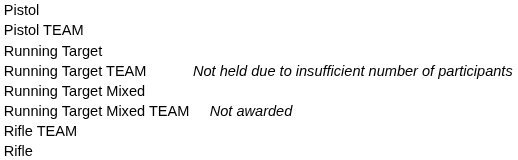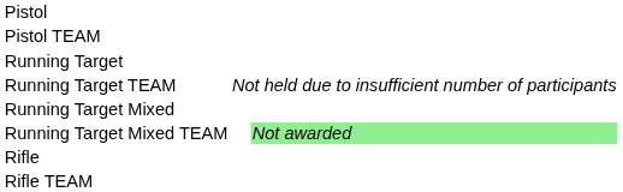 <table>
 <tr>
 <td>Pistol</td>
 <td></td>
 <td></td>
 <td></td>
 </tr>
 <tr>
 <td>Pistol TEAM</td>
 <td></td>
 <td></td>
 <td></td>
 </tr>
 <tr>
 <td>Running Target</td>
 <td></td>
 <td></td>
 <td></td>
 </tr>
 <tr>
 <td>Running Target TEAM</td>
 <td colspan=3><em>Not held due to insufficient number of participants</em></td>
 </tr>
 <tr>
 <td>Running Target Mixed</td>
 <td></td>
 <td></td>
 <td></td>
 </tr>
 <tr>
 <td>Running Target Mixed TEAM</td>
 <td></td>
 <td></td>
-<td><em>Not awarded</em></td>
+<td style="background: lightgreen;"><em>Not awarded</em></td>
+</tr>
+<tr>
+<td>Rifle</td>
+<td></td>
+<td></td>
+<td></td>
 </tr>
 <tr>
 <td>Rifle TEAM</td>
 <td></td>
 <td></td>
 <td></td>
 </tr>
-<tr>
-<td>Rifle</td>
-<td></td>
-<td></td>
-<td></td>
-</tr>
 </table>
